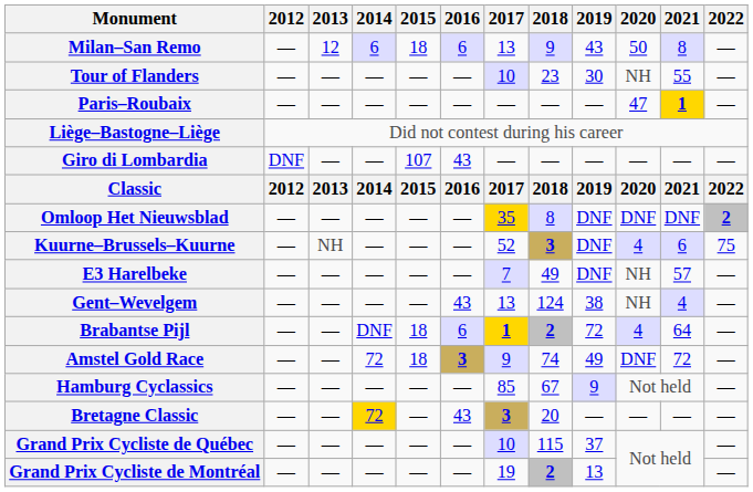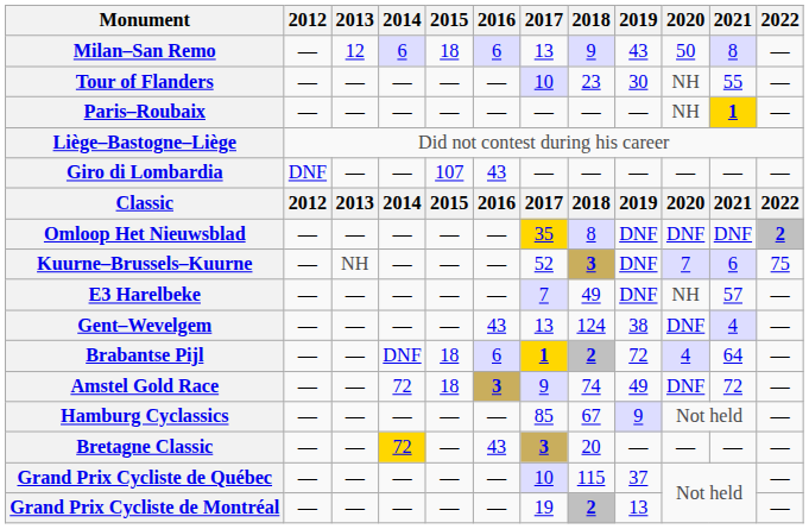 <table class="wikitable plainrowheaders">
 <tr>
 <th>Monument</th>
 <th scope="col">2012</th>
 <th scope="col">2013</th>
 <th scope="col">2014</th>
 <th scope="col">2015</th>
 <th scope="col">2016</th>
 <th scope="col">2017</th>
 <th scope="col">2018</th>
 <th scope="col">2019</th>
 <th scope="col">2020</th>
 <th scope="col">2021</th>
 <th scope="col">2022</th>
 </tr>
 <tr style="text-align:center;">
 <th scope="row"><a href='#'>Milan–San Remo</a></th>
 <td>—</td>
 <td><a href='#'>12</a></td>
 <td style="background:#ddf;"><a href='#'>6</a></td>
 <td><a href='#'>18</a></td>
 <td style="background:#ddf;"><a href='#'>6</a></td>
 <td><a href='#'>13</a></td>
 <td style="background:#ddf;"><a href='#'>9</a></td>
 <td><a href='#'>43</a></td>
 <td><a href='#'>50</a></td>
 <td style="background:#ddf;"><a href='#'>8</a></td>
 <td>—</td>
 </tr>
 <tr style="text-align:center;">
 <th scope="row"><a href='#'>Tour of Flanders</a></th>
 <td>—</td>
 <td>—</td>
 <td>—</td>
 <td>—</td>
 <td>—</td>
 <td style="background:#ddf;"><a href='#'>10</a></td>
 <td><a href='#'>23</a></td>
 <td><a href='#'>30</a></td>
 <td style="color:#4d4d4d;">NH</td>
 <td><a href='#'>55</a></td>
 <td>—</td>
 </tr>
 <tr style="text-align:center;">
 <th scope="row"><a href='#'>Paris–Roubaix</a></th>
 <td>—</td>
 <td>—</td>
 <td>—</td>
 <td>—</td>
 <td>—</td>
 <td>—</td>
 <td>—</td>
 <td>—</td>
-<td><a href='#'>47</a></td>
+<td style="color:#4d4d4d;">NH</td>
 <td style="background:gold;"><a href='#'><strong>1</strong></a></td>
 <td>—</td>
 </tr>
 <tr style="text-align:center;">
 <th scope="row"><a href='#'>Liège–Bastogne–Liège</a></th>
 <td style="color:#4d4d4d;" colspan=11>Did not contest during his career</td>
 </tr>
 <tr style="text-align:center;">
 <th scope="row"><a href='#'>Giro di Lombardia</a></th>
 <td><a href='#'>DNF</a></td>
 <td>—</td>
 <td>—</td>
 <td><a href='#'>107</a></td>
 <td><a href='#'>43</a></td>
 <td>—</td>
 <td>—</td>
 <td>—</td>
 <td>—</td>
 <td>—</td>
 <td>—</td>
 </tr>
 <tr>
 <th><a href='#'>Classic</a></th>
 <th scope="col">2012</th>
 <th scope="col">2013</th>
 <th scope="col">2014</th>
 <th scope="col">2015</th>
 <th scope="col">2016</th>
 <th scope="col">2017</th>
 <th scope="col">2018</th>
 <th scope="col">2019</th>
 <th scope="col">2020</th>
 <th scope="col">2021</th>
 <th scope="col">2022</th>
 </tr>
 <tr style="text-align:center;">
 <th scope="row"><a href='#'>Omloop Het Nieuwsblad</a></th>
 <td>—</td>
 <td>—</td>
 <td>—</td>
 <td>—</td>
 <td>—</td>
 <td style="background: gold;"><a href='#'>35</a></td>
 <td style="background:#ddf;"><a href='#'>8</a></td>
 <td><a href='#'>DNF</a></td>
 <td><a href='#'>DNF</a></td>
 <td><a href='#'>DNF</a></td>
 <td style="background:silver;"><a href='#'><strong>2</strong></a></td>
 </tr>
 <tr style="text-align:center;">
 <th scope="row"><a href='#'>Kuurne–Brussels–Kuurne</a></th>
 <td>—</td>
 <td style="color:#4d4d4d;">NH</td>
 <td>—</td>
 <td>—</td>
 <td>—</td>
 <td><a href='#'>52</a></td>
 <td style="background:#C9AE5D;"><a href='#'><strong>3</strong></a></td>
 <td><a href='#'>DNF</a></td>
-<td style="background:#ddf;"><a href='#'>4</a></td>
+<td style="background:#ddf;"><a href='#'>7</a></td>
 <td style="background:#ddf;"><a href='#'>6</a></td>
 <td><a href='#'>75</a></td>
 </tr>
 <tr style="text-align:center;">
 <th scope="row"><a href='#'>E3 Harelbeke</a></th>
 <td>—</td>
 <td>—</td>
 <td>—</td>
 <td>—</td>
 <td>—</td>
 <td style="background:#ddf;"><a href='#'>7</a></td>
 <td><a href='#'>49</a></td>
 <td><a href='#'>DNF</a></td>
 <td style="color:#4d4d4d;">NH</td>
 <td><a href='#'>57</a></td>
 <td>—</td>
 </tr>
 <tr style="text-align:center;">
 <th scope="row"><a href='#'>Gent–Wevelgem</a></th>
 <td>—</td>
 <td>—</td>
 <td>—</td>
 <td>—</td>
 <td><a href='#'>43</a></td>
 <td><a href='#'>13</a></td>
 <td><a href='#'>124</a></td>
 <td><a href='#'>38</a></td>
-<td style="color:#4d4d4d;">NH</td>
+<td><a href='#'>DNF</a></td>
 <td style="background:#ddf;"><a href='#'>4</a></td>
 <td>—</td>
 </tr>
 <tr style="text-align:center;">
 <th scope="row"><a href='#'>Brabantse Pijl</a></th>
 <td>—</td>
 <td>—</td>
 <td><a href='#'>DNF</a></td>
 <td><a href='#'>18</a></td>
 <td style="background:#ddf;"><a href='#'>6</a></td>
 <td style="background:gold;"><a href='#'><strong>1</strong></a></td>
 <td style="background:silver;"><a href='#'><strong>2</strong></a></td>
 <td><a href='#'>72</a></td>
 <td style="background:#ddf;"><a href='#'>4</a></td>
 <td><a href='#'>64</a></td>
 <td>—</td>
 </tr>
 <tr style="text-align:center;">
 <th scope="row"><a href='#'>Amstel Gold Race</a></th>
 <td>—</td>
 <td>—</td>
 <td><a href='#'>72</a></td>
 <td><a href='#'>18</a></td>
 <td style="background:#C9AE5D;"><a href='#'><strong>3</strong></a></td>
 <td style="background:#ddf;"><a href='#'>9</a></td>
 <td><a href='#'>74</a></td>
 <td><a href='#'>49</a></td>
 <td><a href='#'>DNF</a></td>
 <td><a href='#'>72</a></td>
 <td>—</td>
 </tr>
 <tr style="text-align:center;">
 <th scope="row"><a href='#'>Hamburg Cyclassics</a></th>
 <td>—</td>
 <td>—</td>
 <td>—</td>
 <td>—</td>
 <td>—</td>
 <td><a href='#'>85</a></td>
 <td><a href='#'>67</a></td>
 <td style="background:#ddf;"><a href='#'>9</a></td>
 <td style="color:#4d4d4d;" colspan=2>Not held</td>
 <td>—</td>
 </tr>
 <tr style="text-align:center;">
 <th scope="row"><a href='#'>Bretagne Classic</a></th>
 <td>—</td>
 <td>—</td>
 <td style="background: gold;"><a href='#'>72</a></td>
 <td>—</td>
 <td><a href='#'>43</a></td>
 <td style="background:#C9AE5D"><a href='#'><strong>3</strong></a></td>
 <td><a href='#'>20</a></td>
 <td>—</td>
 <td>—</td>
 <td>—</td>
 <td>—</td>
 </tr>
 <tr style="text-align:center;">
 <th scope="row"><a href='#'>Grand Prix Cycliste de Québec</a></th>
 <td>—</td>
 <td>—</td>
 <td>—</td>
 <td>—</td>
 <td>—</td>
 <td style="background:#ddf;"><a href='#'>10</a></td>
 <td><a href='#'>115</a></td>
 <td><a href='#'>37</a></td>
 <td style="color:#4d4d4d;" colspan=2 rowspan=2>Not held</td>
 <td>—</td>
 </tr>
 <tr style="text-align:center;">
 <th scope="row"><a href='#'>Grand Prix Cycliste de Montréal</a></th>
 <td>—</td>
 <td>—</td>
 <td>—</td>
 <td>—</td>
 <td>—</td>
 <td><a href='#'>19</a></td>
 <td style="background:silver;"><a href='#'><strong>2</strong></a></td>
 <td><a href='#'>13</a></td>
 <td>—</td>
 </tr>
 </table>
